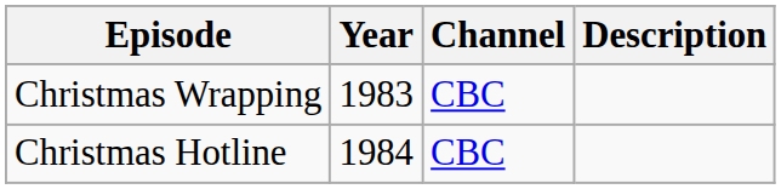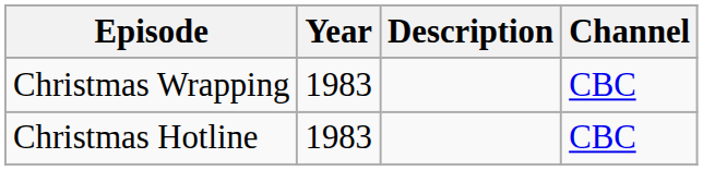 <table class="wikitable">
 <tr>
 <th>Episode</th>
 <th>Year</th>
+<th>Description</th>
 <th>Channel</th>
-<th>Description</th>
 </tr>
 <tr>
 <td>Christmas Wrapping</td>
 <td>1983</td>
+<td></td>
 <td><a href='#'>CBC</a></td>
-<td></td>
 </tr>
 <tr>
 <td>Christmas Hotline</td>
-<td>1984</td>
+<td>1983</td>
+<td></td>
 <td><a href='#'>CBC</a></td>
-<td></td>
 </tr>
 </table>
